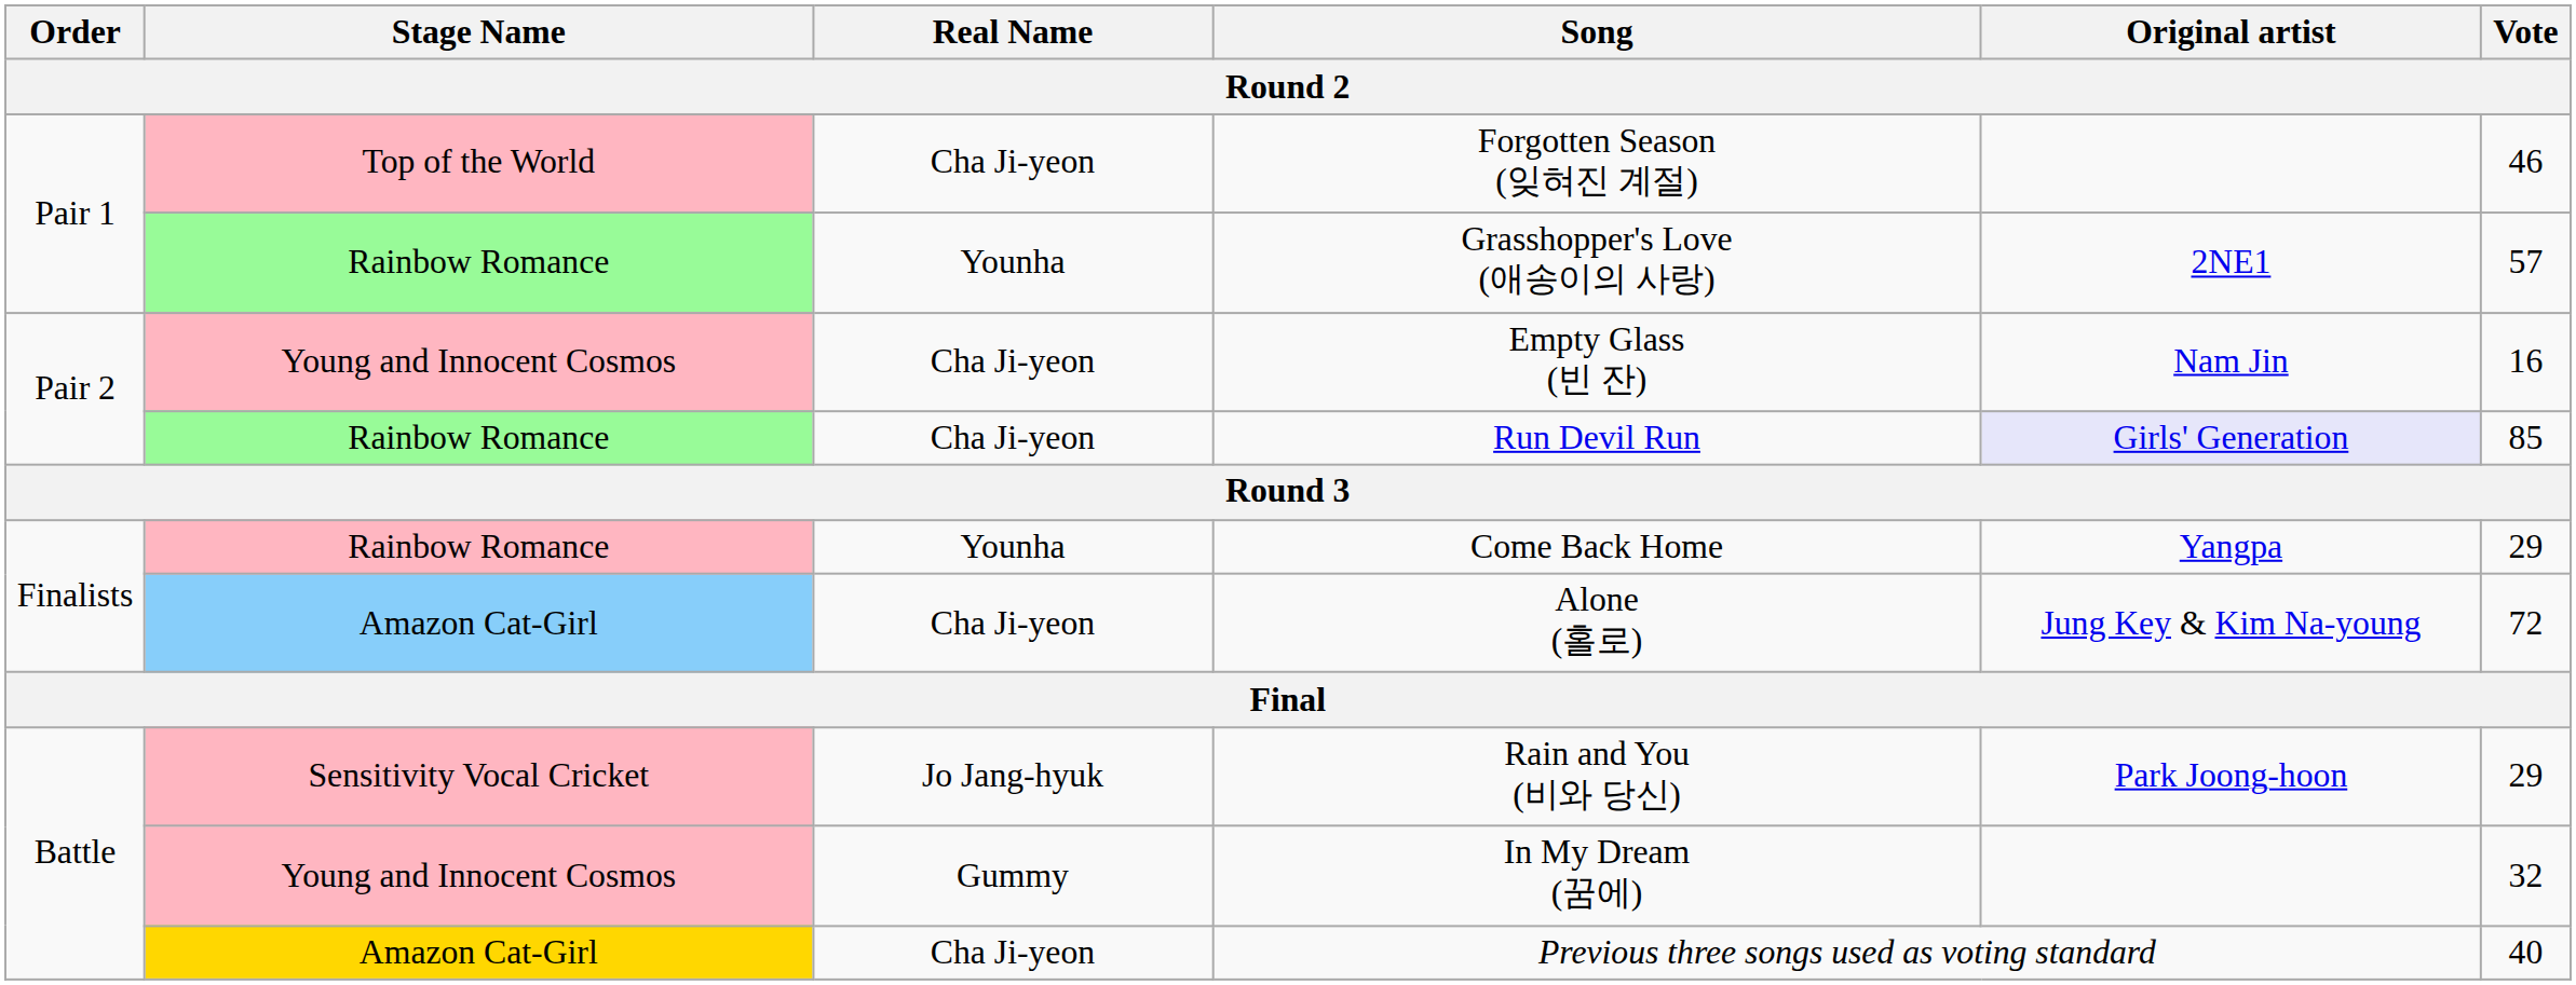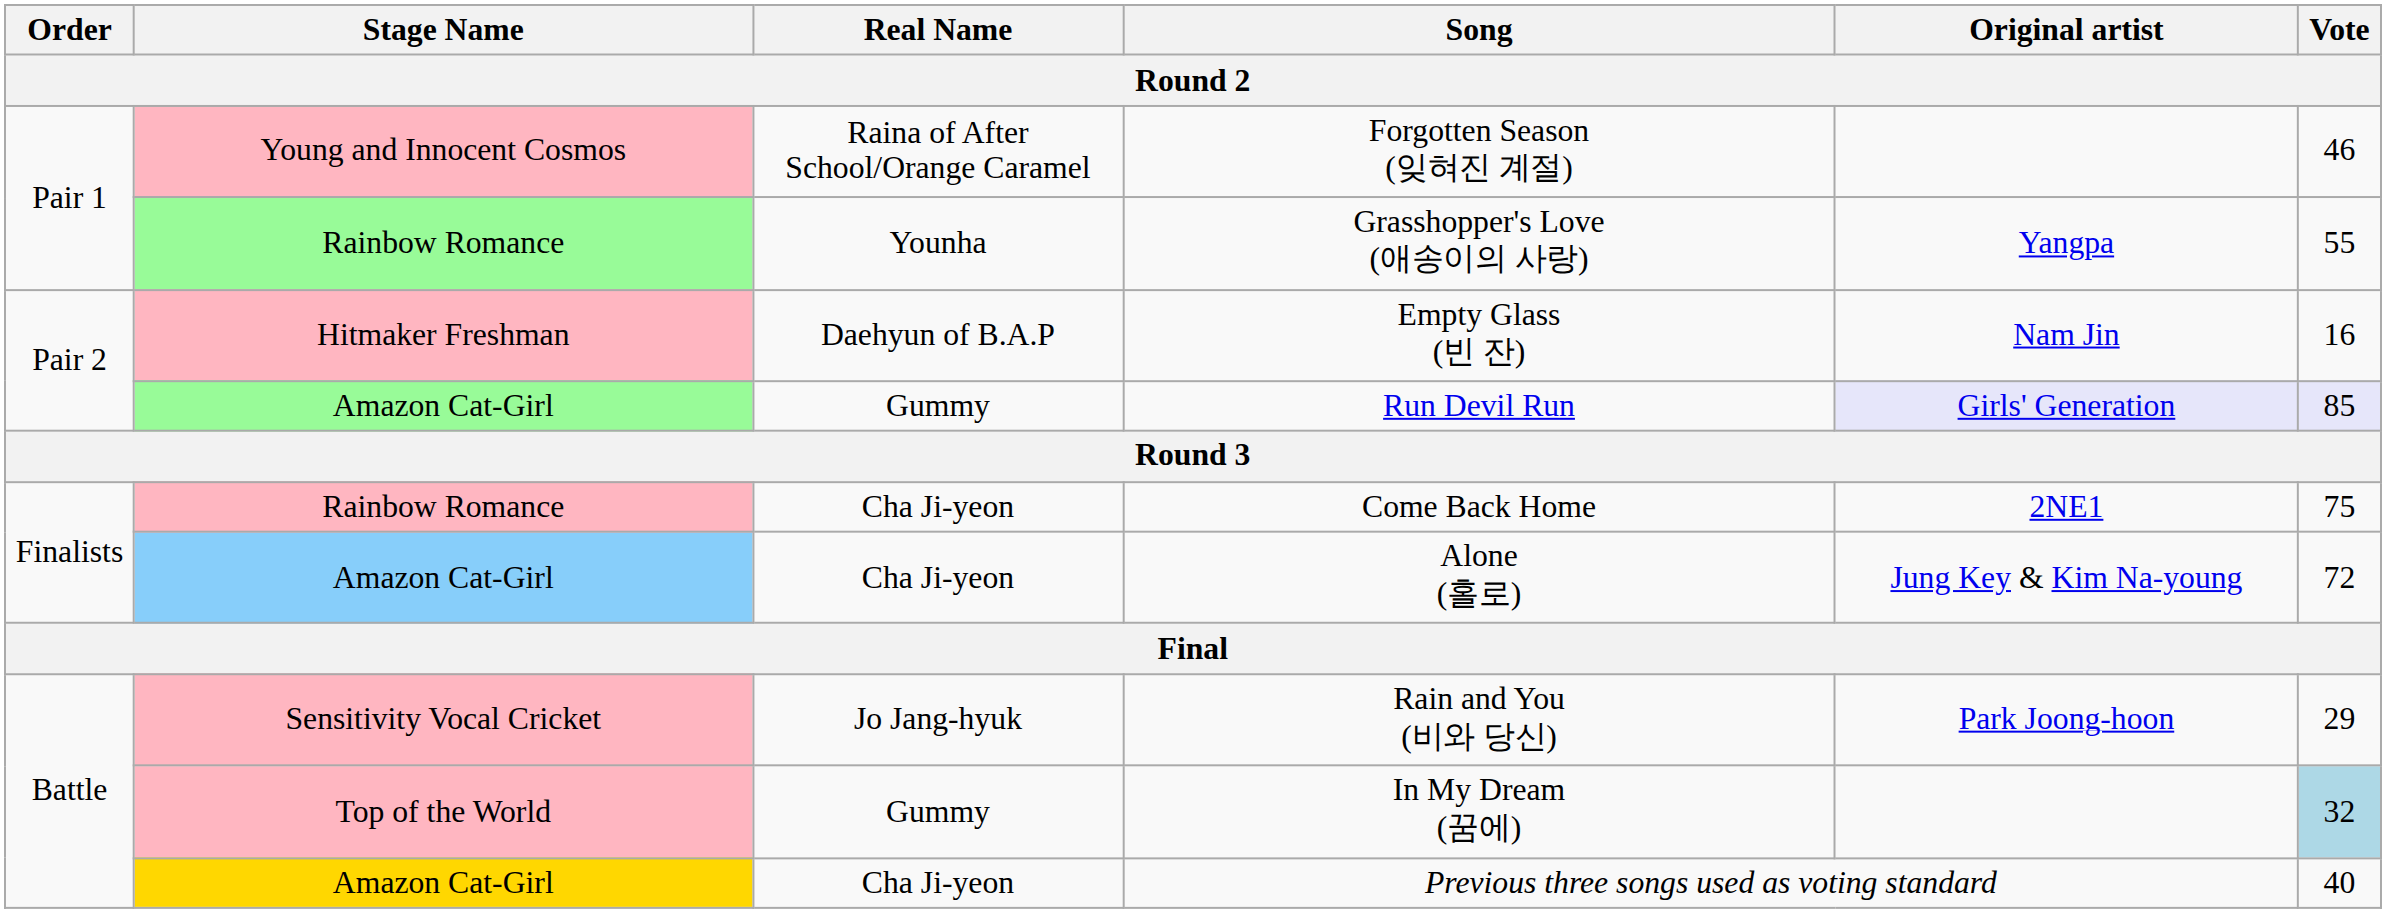 <table class="wikitable" style="text-align:center; width:95%;">
 <tr>
 <th style="width:1%;">Order</th>
 <th style="width:20%;">Stage Name</th>
 <th style="width:12%;">Real Name</th>
 <th style="width:23%;">Song</th>
 <th style="width:15%;">Original artist</th>
 <th style="width:1%;">Vote</th>
 </tr>
 <tr>
 <th colspan=6>Round 2</th>
 </tr>
 <tr>
 <td rowspan=2>Pair 1</td>
-<td bgcolor="lightpink">Top of the World</td>
-<td>Cha Ji-yeon</td>
+<td bgcolor="lightpink">Young and Innocent Cosmos</td>
+<td>Raina of After School/Orange Caramel</td>
 <td>Forgotten Season<br>(잊혀진 계절)</td>
 <td></td>
 <td>46</td>
 </tr>
 <tr>
 <td bgcolor="palegreen">Rainbow Romance</td>
 <td>Younha</td>
 <td>Grasshopper's Love<br>(애송이의 사랑)</td>
-<td><a href='#'>2NE1</a></td>
-<td>57</td>
+<td><a href='#'>Yangpa</a></td>
+<td>55</td>
 </tr>
 <tr>
 <td rowspan=2>Pair 2</td>
-<td bgcolor="lightpink">Young and Innocent Cosmos</td>
-<td>Cha Ji-yeon</td>
+<td bgcolor="lightpink">Hitmaker Freshman</td>
+<td>Daehyun of B.A.P</td>
 <td>Empty Glass<br>(빈 잔)</td>
 <td><a href='#'>Nam Jin</a></td>
 <td>16</td>
 </tr>
 <tr>
-<td bgcolor="palegreen">Rainbow Romance</td>
-<td>Cha Ji-yeon</td>
+<td bgcolor="palegreen">Amazon Cat-Girl</td>
+<td>Gummy</td>
 <td><a href='#'>Run Devil Run</a></td>
 <td style="background: lavender;"><a href='#'>Girls' Generation</a></td>
-<td>85</td>
+<td style="background: lavender;">85</td>
 </tr>
 <tr>
 <th colspan=6>Round 3</th>
 </tr>
 <tr>
 <td rowspan=2>Finalists</td>
 <td bgcolor="lightpink">Rainbow Romance</td>
-<td>Younha</td>
+<td>Cha Ji-yeon</td>
 <td>Come Back Home</td>
-<td><a href='#'>Yangpa</a></td>
-<td>29</td>
+<td><a href='#'>2NE1</a></td>
+<td>75</td>
 </tr>
 <tr>
 <td bgcolor="lightskyblue">Amazon Cat-Girl</td>
 <td>Cha Ji-yeon</td>
 <td>Alone<br>(홀로)</td>
 <td><a href='#'>Jung Key</a> & <a href='#'>Kim Na-young</a></td>
 <td>72</td>
 </tr>
 <tr>
 <th colspan=6>Final</th>
 </tr>
 <tr>
 <td rowspan=3>Battle</td>
 <td bgcolor="lightpink">Sensitivity Vocal Cricket</td>
 <td>Jo Jang-hyuk</td>
 <td>Rain and You<br>(비와 당신)</td>
 <td><a href='#'>Park Joong-hoon</a></td>
 <td>29</td>
 </tr>
 <tr>
-<td bgcolor="lightpink">Young and Innocent Cosmos</td>
+<td bgcolor="lightpink">Top of the World</td>
 <td>Gummy</td>
 <td>In My Dream<br>(꿈에)</td>
 <td></td>
-<td>32</td>
+<td style="background: lightblue;">32</td>
 </tr>
 <tr>
 <td bgcolor="gold">Amazon Cat-Girl</td>
 <td>Cha Ji-yeon</td>
 <td colspan=2><em>Previous three songs used as voting standard</em></td>
 <td>40</td>
 </tr>
 </table>
